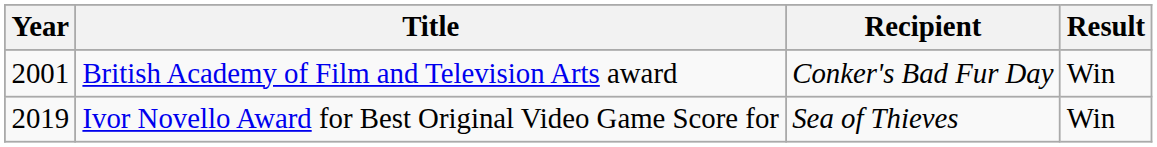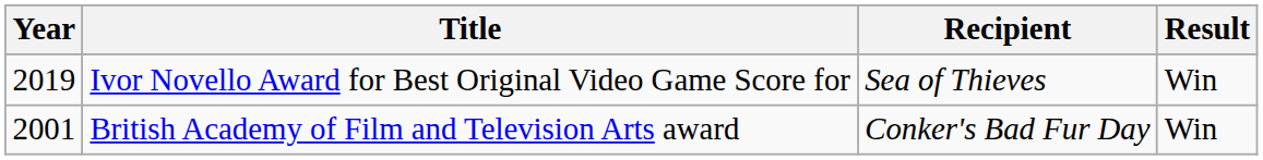 <table class="wikitable">
 <tr>
 <th>Year</th>
 <th>Title</th>
 <th>Recipient</th>
 <th>Result</th>
 </tr>
 <tr>
+<td>2019</td>
+<td><a href='#'>Ivor Novello Award</a> for Best Original Video Game Score for</td>
+<td><em>Sea of Thieves</em></td>
+<td>Win</td>
+</tr>
+<tr>
 <td>2001</td>
 <td><a href='#'>British Academy of Film and Television Arts</a> award</td>
 <td><em>Conker's Bad Fur Day</em></td>
 <td>Win</td>
 </tr>
-<tr>
-<td>2019</td>
-<td><a href='#'>Ivor Novello Award</a> for Best Original Video Game Score for</td>
-<td><em>Sea of Thieves</em></td>
-<td>Win</td>
-</tr>
 </table>
